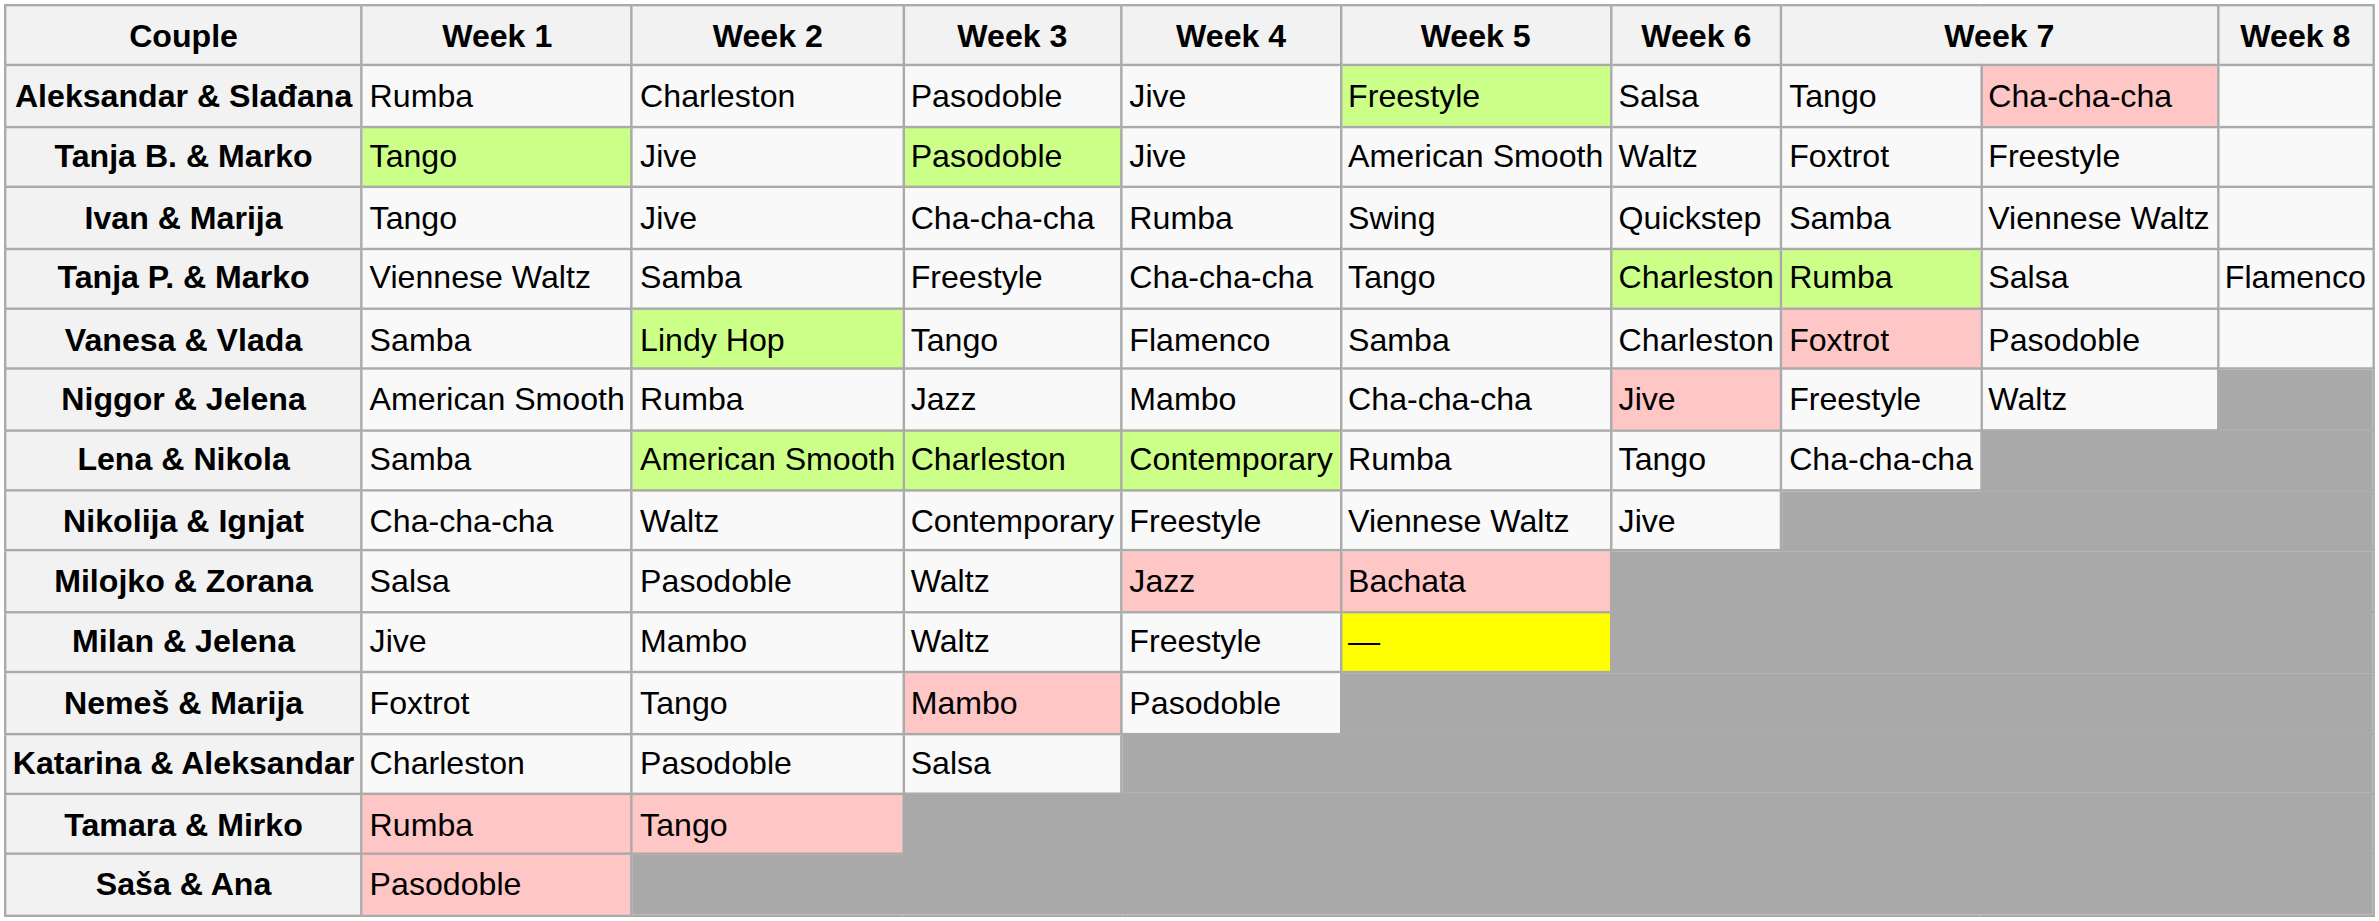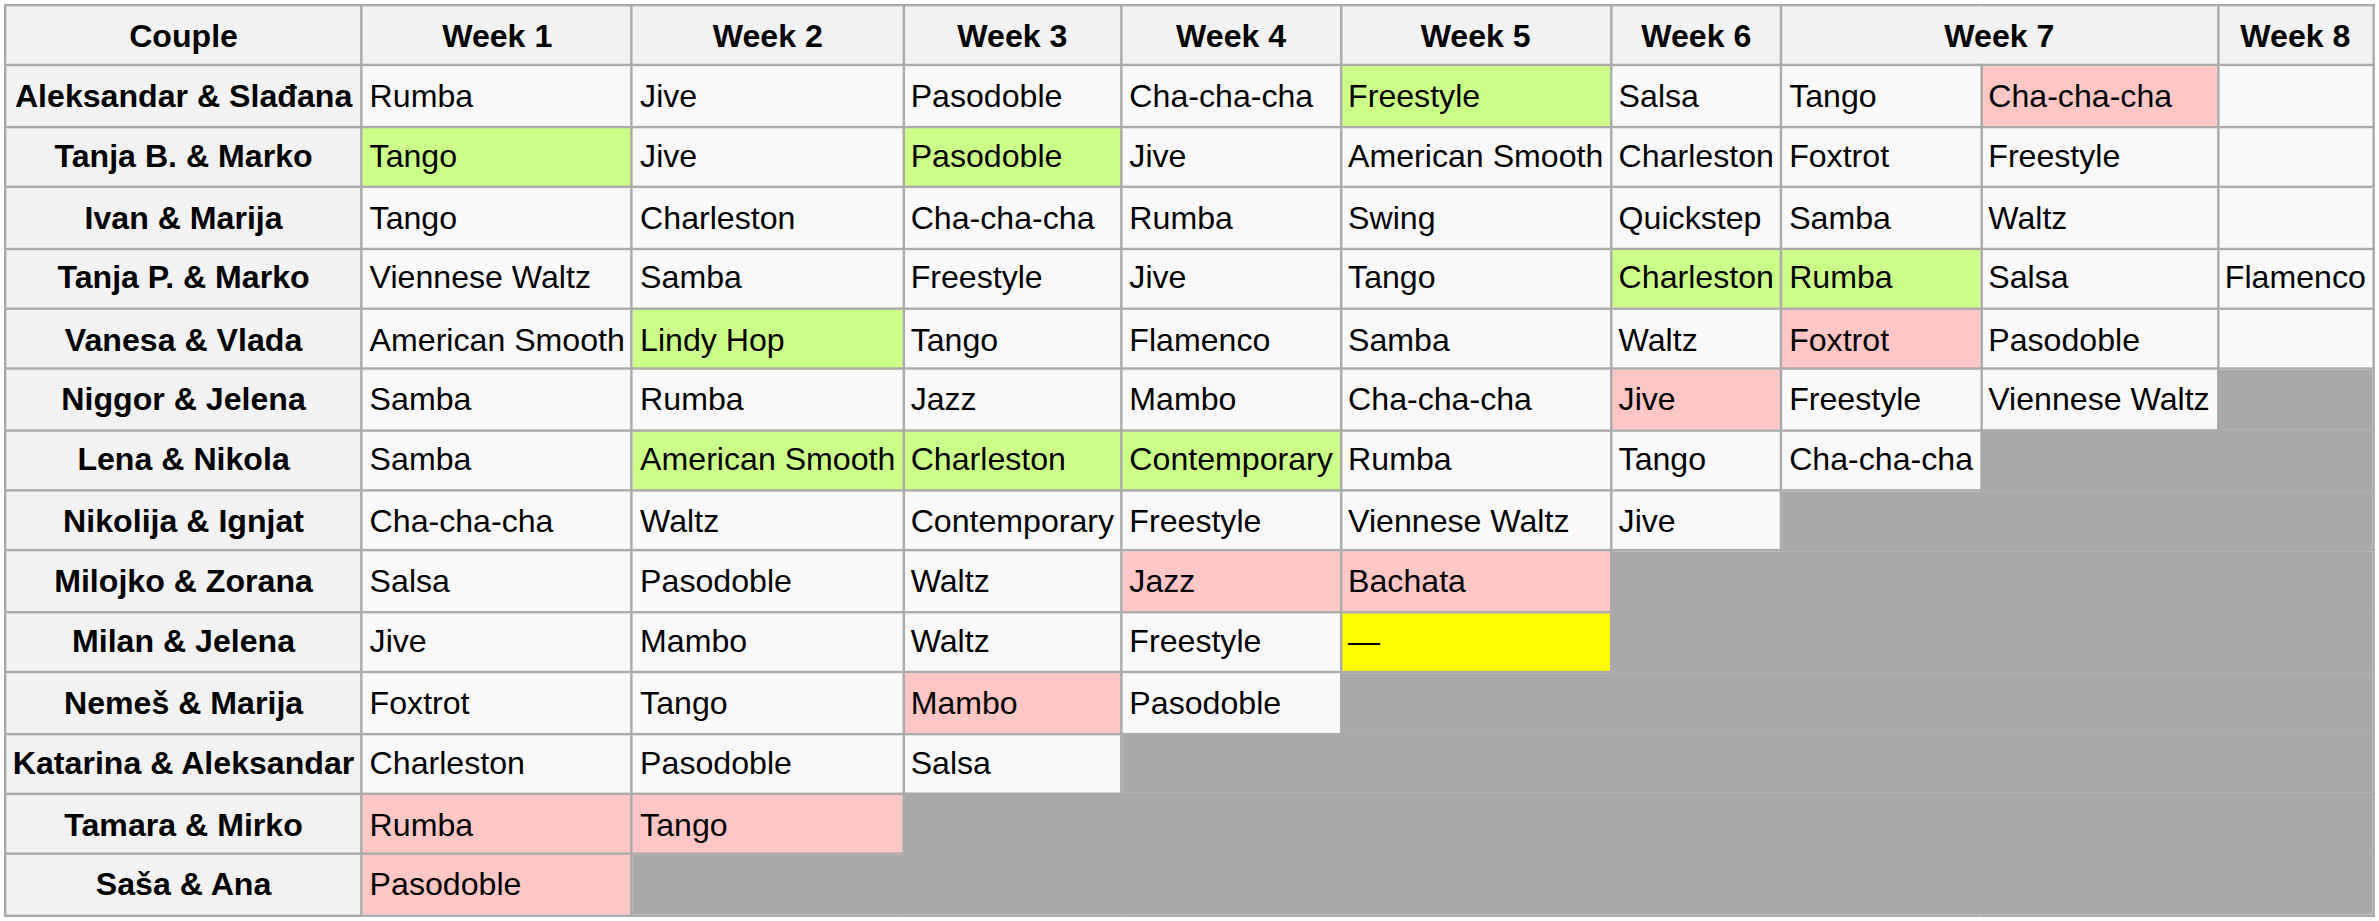 <table class="wikitable" style="text-align:left; font-size:84%; line-height:19px;">
 <tr>
 <th>Couple</th>
 <th>Week 1</th>
 <th>Week 2</th>
 <th>Week 3</th>
 <th>Week 4</th>
 <th>Week 5</th>
 <th>Week 6</th>
 <th colspan=2>Week 7</th>
 <th>Week 8</th>
 </tr>
 <tr>
 <th>Aleksandar & Slađana</th>
 <td>Rumba</td>
-<td>Charleston</td>
+<td>Jive</td>
 <td>Pasodoble</td>
-<td>Jive</td>
+<td>Cha-cha-cha</td>
 <td style="background:#CCFF88;">Freestyle</td>
 <td>Salsa</td>
 <td>Tango</td>
 <td style="background:#FFC6C6;">Cha-cha-cha</td>
 <td></td>
 </tr>
 <tr>
 <th>Tanja B. & Marko</th>
 <td style="background:#CCFF88;">Tango</td>
 <td>Jive</td>
 <td style="background:#CCFF88;">Pasodoble</td>
 <td>Jive</td>
 <td>American Smooth</td>
-<td>Waltz</td>
+<td>Charleston</td>
 <td>Foxtrot</td>
 <td>Freestyle</td>
 <td></td>
 </tr>
 <tr>
 <th>Ivan & Marija</th>
 <td>Tango</td>
-<td>Jive</td>
+<td>Charleston</td>
 <td>Cha-cha-cha</td>
 <td>Rumba</td>
 <td>Swing</td>
 <td>Quickstep</td>
 <td>Samba</td>
-<td>Viennese Waltz</td>
+<td>Waltz</td>
 <td></td>
 </tr>
 <tr>
 <th>Tanja P. & Marko</th>
 <td>Viennese Waltz</td>
 <td>Samba</td>
 <td>Freestyle</td>
-<td>Cha-cha-cha</td>
+<td>Jive</td>
 <td>Tango</td>
 <td style="background:#CCFF88;">Charleston</td>
 <td style="background:#CCFF88;">Rumba</td>
 <td>Salsa</td>
 <td>Flamenco</td>
 </tr>
 <tr>
 <th>Vanesa & Vlada</th>
-<td>Samba</td>
+<td>American Smooth</td>
 <td style="background:#CCFF88;">Lindy Hop</td>
 <td>Tango</td>
 <td>Flamenco</td>
 <td>Samba</td>
-<td>Charleston</td>
+<td>Waltz</td>
 <td style="background:#FFC6C6;">Foxtrot</td>
 <td>Pasodoble</td>
 <td></td>
 </tr>
 <tr>
 <th>Niggor & Jelena</th>
-<td>American Smooth</td>
+<td>Samba</td>
 <td>Rumba</td>
 <td>Jazz</td>
 <td>Mambo</td>
 <td>Cha-cha-cha</td>
 <td style="background:#FFC6C6;">Jive</td>
 <td>Freestyle</td>
-<td>Waltz</td>
+<td>Viennese Waltz</td>
 <td style="background:darkgrey;" colspan="4"></td>
 </tr>
 <tr>
 <th>Lena & Nikola</th>
 <td>Samba</td>
 <td style="background:#CCFF88;">American Smooth</td>
 <td style="background:#CCFF88;">Charleston</td>
 <td style="background:#CCFF88;">Contemporary</td>
 <td>Rumba</td>
 <td>Tango</td>
 <td>Cha-cha-cha</td>
 <td style="background:darkgrey;" colspan="5"></td>
 </tr>
 <tr>
 <th>Nikolija & Ignjat</th>
 <td>Cha-cha-cha</td>
 <td>Waltz</td>
 <td>Contemporary</td>
 <td>Freestyle</td>
 <td>Viennese Waltz</td>
 <td>Jive</td>
 <td style="background:darkgrey;" colspan="5"></td>
 </tr>
 <tr>
 <th>Milojko & Zorana</th>
 <td>Salsa</td>
 <td>Pasodoble</td>
 <td>Waltz</td>
 <td style="background:#FFC6C6;">Jazz</td>
 <td style="background:#FFC6C6;">Bachata</td>
 <td style="background:darkgrey;" colspan="5"></td>
 </tr>
 <tr>
 <th>Milan & Jelena</th>
 <td>Jive</td>
 <td>Mambo</td>
 <td>Waltz</td>
 <td>Freestyle</td>
 <td style="background:yellow;">—</td>
 <td style="background:darkgrey;" colspan="5"></td>
 </tr>
 <tr>
 <th>Nemeš & Marija</th>
 <td>Foxtrot</td>
 <td>Tango</td>
 <td style="background:#FFC6C6;">Mambo</td>
 <td>Pasodoble</td>
 <td style="background:darkgrey;" colspan="5"></td>
 </tr>
 <tr>
 <th>Katarina & Aleksandar</th>
 <td>Charleston</td>
 <td>Pasodoble</td>
 <td>Salsa</td>
 <td style="background:darkgrey;" colspan="6"></td>
 </tr>
 <tr>
 <th>Tamara & Mirko</th>
 <td style="background:#FFC6C6;">Rumba</td>
 <td style="background:#FFC6C6;">Tango</td>
 <td style="background:darkgrey;" colspan="7"></td>
 </tr>
 <tr>
 <th>Saša & Ana</th>
 <td style="background:#FFC6C6;">Pasodoble</td>
 <td style="background:darkgrey;" colspan="8"></td>
 </tr>
 </table>
